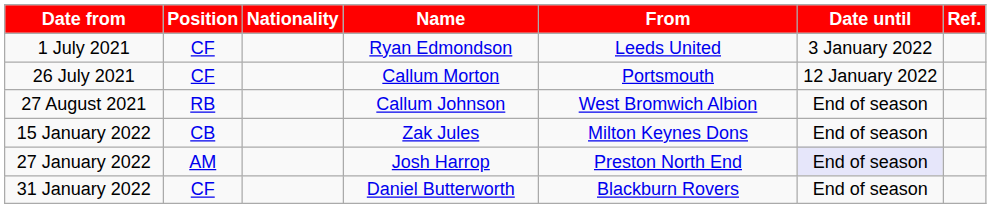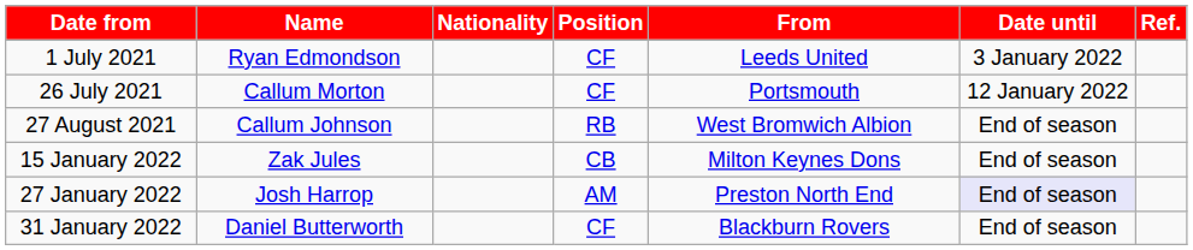 <table class="wikitable"  style="text-align:center; font-size:90%; ">
 <tr>
 <th style="background:#FF0000;color:white; width:120px;">Date from</th>
+<th style="background:#FF0000;color:white; width:150px;">Name</th>
+<th style="background:#FF0000;color:white; width:50px;">Nationality</th>
 <th style="background:#FF0000;color:white; width:50px;">Position</th>
-<th style="background:#FF0000;color:white; width:50px;">Nationality</th>
-<th style="background:#FF0000;color:white; width:150px;">Name</th>
 <th style="background:#FF0000;color:white; width:200px;">From</th>
 <th style="background:#FF0000;color:white; width:110px;">Date until</th>
 <th style="background:#FF0000;color:white; width:25px;">Ref.</th>
 </tr>
 <tr>
 <td>1 July 2021</td>
+<td><a href='#'>Ryan Edmondson</a></td>
+<td></td>
 <td><a href='#'>CF</a></td>
-<td></td>
-<td><a href='#'>Ryan Edmondson</a></td>
 <td> <a href='#'>Leeds United</a></td>
 <td>3 January 2022</td>
 <td></td>
 </tr>
 <tr>
 <td>26 July 2021</td>
+<td><a href='#'>Callum Morton</a></td>
+<td></td>
 <td><a href='#'>CF</a></td>
-<td></td>
-<td><a href='#'>Callum Morton</a></td>
 <td> <a href='#'>Portsmouth</a></td>
 <td>12 January 2022</td>
 <td></td>
 </tr>
 <tr>
 <td>27 August 2021</td>
+<td><a href='#'>Callum Johnson</a></td>
+<td></td>
 <td><a href='#'>RB</a></td>
-<td></td>
-<td><a href='#'>Callum Johnson</a></td>
 <td> <a href='#'>West Bromwich Albion</a></td>
 <td>End of season</td>
 <td></td>
 </tr>
 <tr>
 <td>15 January 2022</td>
+<td><a href='#'>Zak Jules</a></td>
+<td></td>
 <td><a href='#'>CB</a></td>
-<td></td>
-<td><a href='#'>Zak Jules</a></td>
 <td> <a href='#'>Milton Keynes Dons</a></td>
 <td>End of season</td>
 <td></td>
 </tr>
 <tr>
 <td>27 January 2022</td>
+<td><a href='#'>Josh Harrop</a></td>
+<td></td>
 <td><a href='#'>AM</a></td>
-<td></td>
-<td><a href='#'>Josh Harrop</a></td>
 <td> <a href='#'>Preston North End</a></td>
 <td style="background: lavender;">End of season</td>
 <td></td>
 </tr>
 <tr>
 <td>31 January 2022</td>
+<td><a href='#'>Daniel Butterworth</a></td>
+<td></td>
 <td><a href='#'>CF</a></td>
-<td></td>
-<td><a href='#'>Daniel Butterworth</a></td>
 <td> <a href='#'>Blackburn Rovers</a></td>
 <td>End of season</td>
 <td></td>
 </tr>
 </table>
